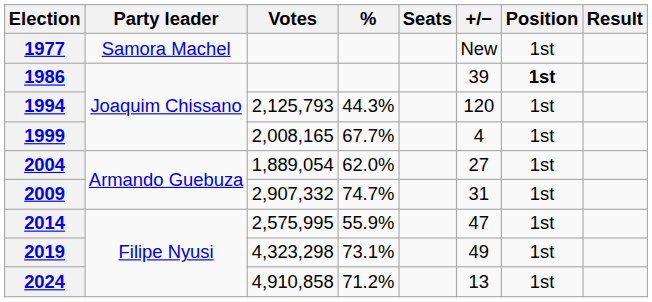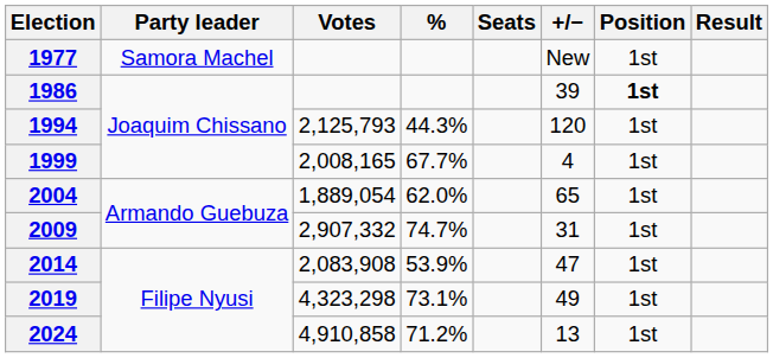 <table class=wikitable style=text-align:center>
 <tr>
 <th>Election</th>
 <th>Party leader</th>
 <th>Votes</th>
 <th>%</th>
 <th>Seats</th>
 <th>+/−</th>
 <th>Position</th>
 <th>Result</th>
 </tr>
 <tr>
 <th><a href='#'>1977</a></th>
 <td><a href='#'>Samora Machel</a></td>
 <td></td>
 <td></td>
 <td></td>
 <td>New</td>
 <td> 1st</td>
 <td></td>
 </tr>
 <tr>
 <th><a href='#'>1986</a></th>
 <td rowspan="3"><a href='#'>Joaquim Chissano</a></td>
 <td></td>
 <td></td>
 <td></td>
 <td> 39</td>
 <td><strong> 1st</strong></td>
 <td></td>
 </tr>
 <tr>
 <th><a href='#'>1994</a></th>
 <td>2,125,793</td>
 <td>44.3%</td>
 <td></td>
 <td> 120</td>
 <td> 1st</td>
 <td></td>
 </tr>
 <tr>
 <th><a href='#'>1999</a></th>
 <td>2,008,165</td>
 <td>67.7%</td>
 <td></td>
 <td> 4</td>
 <td> 1st</td>
 <td></td>
 </tr>
 <tr>
 <th><a href='#'>2004</a></th>
 <td rowspan="2"><a href='#'>Armando Guebuza</a></td>
 <td>1,889,054</td>
 <td>62.0%</td>
 <td></td>
-<td> 27</td>
+<td> 65</td>
 <td> 1st</td>
 <td></td>
 </tr>
 <tr>
 <th><a href='#'>2009</a></th>
 <td>2,907,332</td>
 <td>74.7%</td>
 <td></td>
 <td> 31</td>
 <td> 1st</td>
 <td></td>
 </tr>
 <tr>
 <th><a href='#'>2014</a></th>
 <td rowspan="3"><a href='#'>Filipe Nyusi</a></td>
-<td>2,575,995</td>
-<td>55.9%</td>
+<td>2,083,908</td>
+<td>53.9%</td>
 <td></td>
 <td> 47</td>
 <td> 1st</td>
 <td></td>
 </tr>
 <tr>
 <th><a href='#'>2019</a></th>
 <td>4,323,298</td>
 <td>73.1%</td>
 <td></td>
 <td> 49</td>
 <td> 1st</td>
 <td></td>
 </tr>
 <tr>
 <th><a href='#'>2024</a></th>
 <td>4,910,858</td>
 <td>71.2%</td>
 <td></td>
 <td> 13</td>
 <td> 1st</td>
 <td></td>
 </tr>
 </table>
